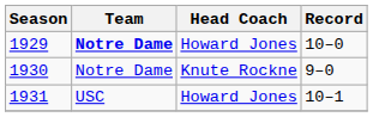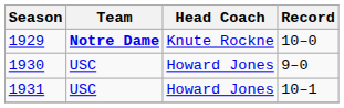 <table class="wikitable sortable">
 <tr>
 <th>Season</th>
 <th>Team</th>
 <th>Head Coach</th>
 <th>Record</th>
 </tr>
 <tr>
 <td><a href='#'>1929</a></td>
 <td><strong><a href='#'>Notre Dame</a></strong></td>
-<td><a href='#'>Howard Jones</a></td>
+<td><a href='#'>Knute Rockne</a></td>
 <td>10–0</td>
 </tr>
 <tr>
 <td><a href='#'>1930</a></td>
-<td><a href='#'>Notre Dame</a></td>
-<td><a href='#'>Knute Rockne</a></td>
+<td><a href='#'>USC</a></td>
+<td><a href='#'>Howard Jones</a></td>
 <td>9–0</td>
 </tr>
 <tr>
 <td><a href='#'>1931</a></td>
 <td><a href='#'>USC</a></td>
 <td><a href='#'>Howard Jones</a></td>
 <td>10–1</td>
 </tr>
 <tr>
 </tr>
 </table>
